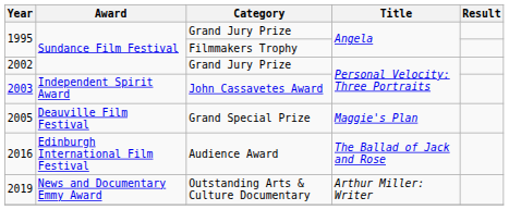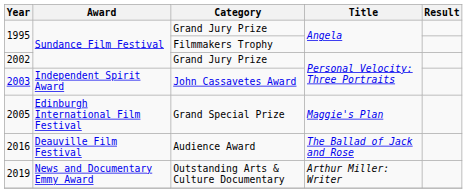 <table class="wikitable unsortable">
 <tr>
 <th>Year</th>
 <th>Award</th>
 <th>Category</th>
 <th>Title</th>
 <th>Result</th>
 </tr>
 <tr>
 <td rowspan=2>1995</td>
 <td rowspan=3><a href='#'>Sundance Film Festival</a></td>
 <td>Grand Jury Prize</td>
 <td rowspan=2><em><a href='#'>Angela</a></em></td>
 <td></td>
 </tr>
 <tr>
 <td>Filmmakers Trophy</td>
 <td></td>
 </tr>
 <tr>
 <td>2002</td>
 <td>Grand Jury Prize</td>
 <td rowspan=2><em><a href='#'>Personal Velocity: Three Portraits</a></em></td>
 <td></td>
 </tr>
 <tr>
 <td><a href='#'>2003</a></td>
 <td><a href='#'>Independent Spirit Award</a></td>
 <td><a href='#'>John Cassavetes Award</a></td>
 <td></td>
 </tr>
 <tr>
 <td>2005</td>
-<td><a href='#'>Deauville Film Festival</a></td>
+<td><a href='#'>Edinburgh International Film Festival</a></td>
 <td>Grand Special Prize</td>
 <td><em><a href='#'>Maggie's Plan</a></em></td>
 <td></td>
 </tr>
 <tr>
 <td>2016</td>
-<td><a href='#'>Edinburgh International Film Festival</a></td>
+<td><a href='#'>Deauville Film Festival</a></td>
 <td>Audience Award</td>
 <td><em><a href='#'>The Ballad of Jack and Rose</a></em></td>
 <td></td>
 </tr>
 <tr>
 <td>2019</td>
 <td><a href='#'>News and Documentary Emmy Award</a></td>
 <td>Outstanding Arts & Culture Documentary</td>
 <td><em>Arthur Miller: Writer</em></td>
 <td></td>
 </tr>
 <tr>
 </tr>
 </table>
